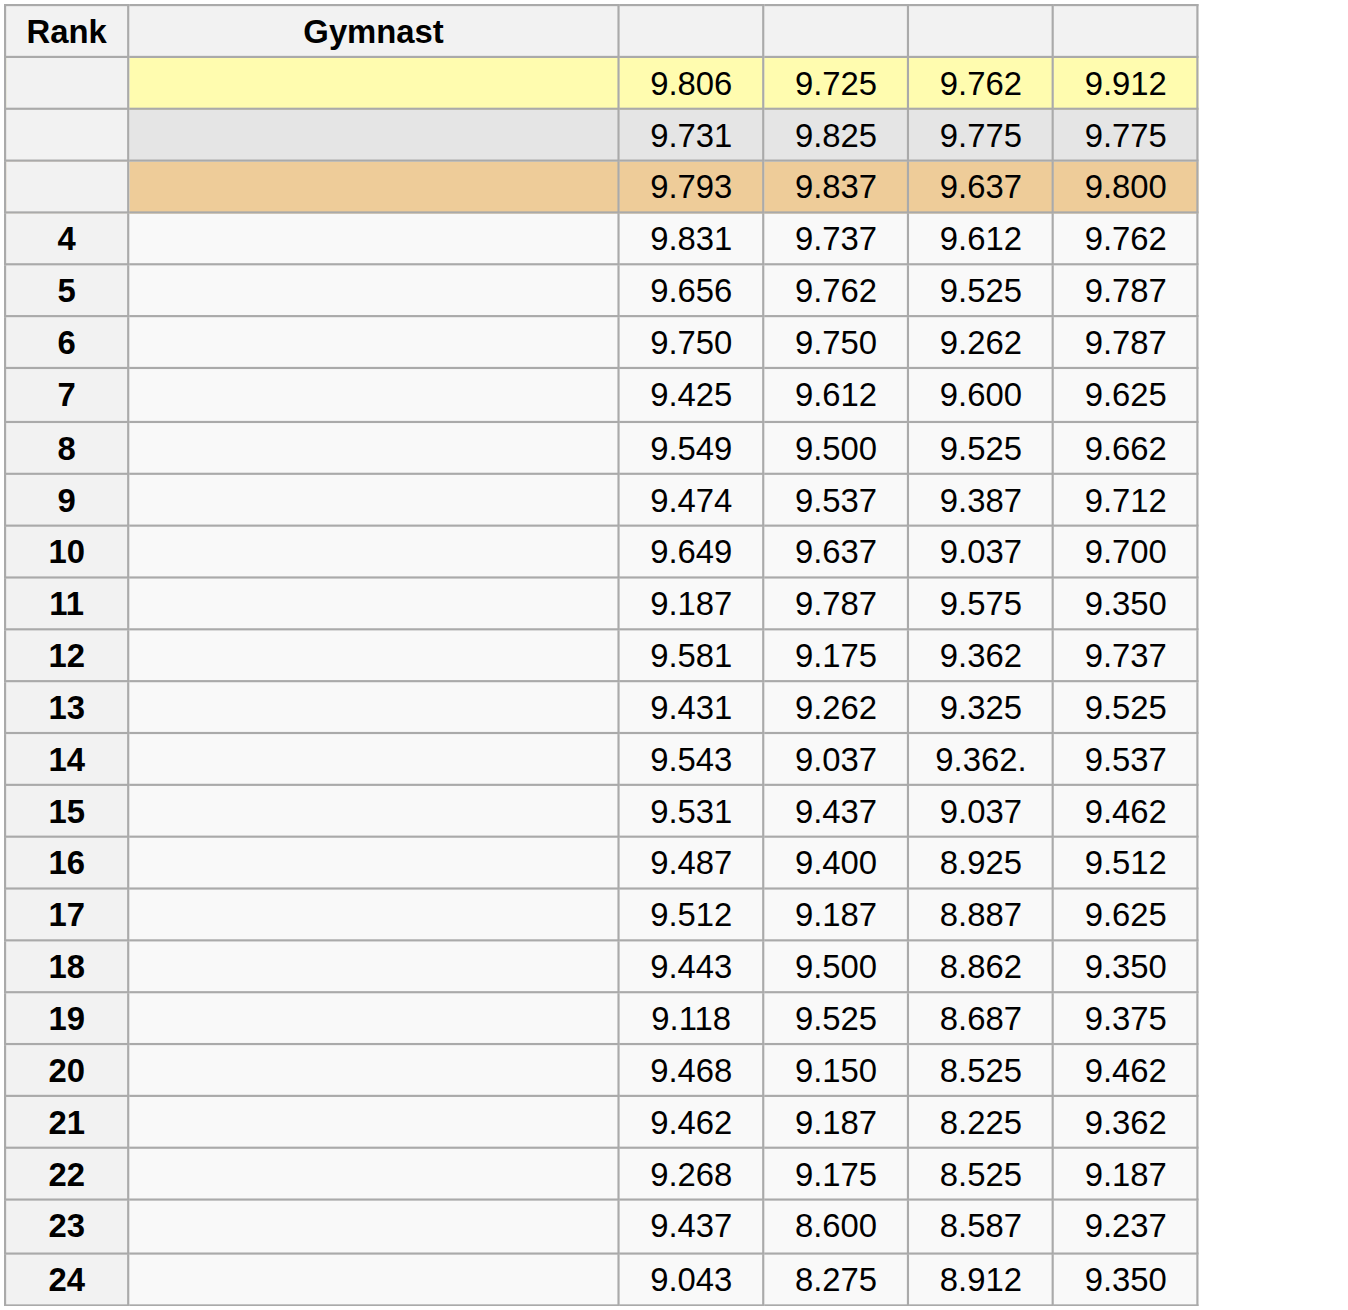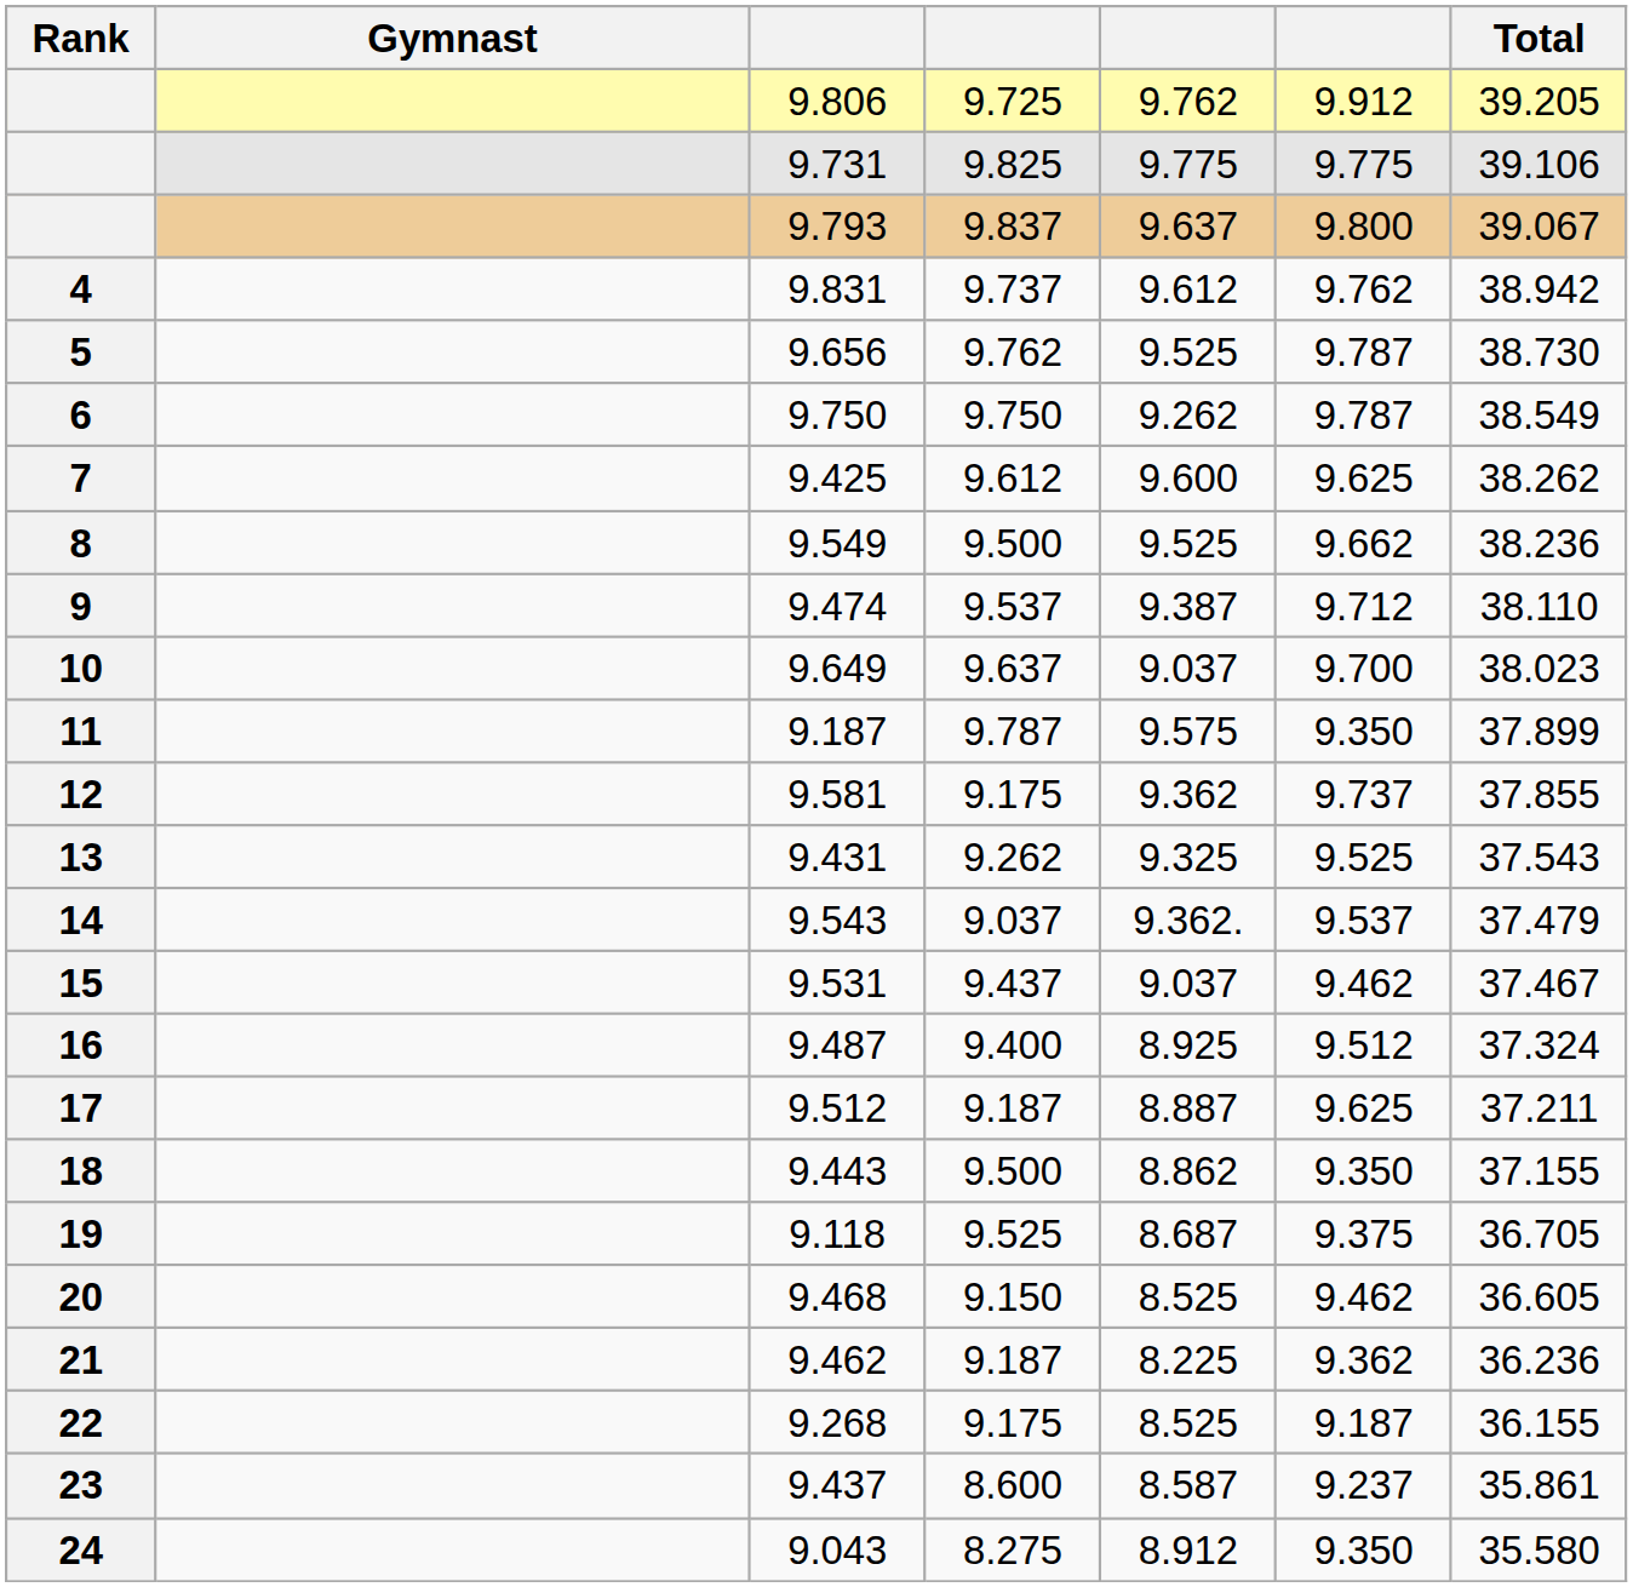 <table class="wikitable sortable" style="text-align:center; font-size:95%">
 <tr>
 <th scope="col" style="width:50px;">Rank</th>
 <th scope="col" style="width:220px;">Gymnast</th>
 <th scope="col" style="width:60px;"></th>
 <th scope="col" style="width:60px;"></th>
 <th scope="col" style="width:60px;"></th>
 <th scope="col" style="width:60px;"></th>
+<th scope="col" style="width:60px;">Total</th>
 </tr>
 <tr style="background:#fffcaf;">
 <th scope=row style="text-align:center"></th>
 <td align=left></td>
 <td>9.806</td>
 <td>9.725</td>
 <td>9.762</td>
 <td>9.912</td>
+<td>39.205</td>
 </tr>
 <tr style="background:#e5e5e5;">
 <th scope=row style="text-align:center"></th>
 <td align=left></td>
 <td>9.731</td>
 <td>9.825</td>
 <td>9.775</td>
 <td>9.775</td>
+<td>39.106</td>
 </tr>
 <tr style="background:#ec9;">
 <th scope=row style="text-align:center"></th>
 <td align=left></td>
 <td>9.793</td>
 <td>9.837</td>
 <td>9.637</td>
 <td>9.800</td>
+<td>39.067</td>
 </tr>
 <tr>
 <th scope=row style="text-align:center">4</th>
 <td align=left></td>
 <td>9.831</td>
 <td>9.737</td>
 <td>9.612</td>
 <td>9.762</td>
+<td>38.942</td>
 </tr>
 <tr>
 <th scope=row style="text-align:center">5</th>
 <td align=left></td>
 <td>9.656</td>
 <td>9.762</td>
 <td>9.525</td>
 <td>9.787</td>
+<td>38.730</td>
 </tr>
 <tr>
 <th scope=row style="text-align:center">6</th>
 <td align=left></td>
 <td>9.750</td>
 <td>9.750</td>
 <td>9.262</td>
 <td>9.787</td>
+<td>38.549</td>
 </tr>
 <tr>
 <th scope=row style="text-align:center">7</th>
 <td align=left></td>
 <td>9.425</td>
 <td>9.612</td>
 <td>9.600</td>
 <td>9.625</td>
+<td>38.262</td>
 </tr>
 <tr>
 <th scope=row style="text-align:center">8</th>
 <td align=left></td>
 <td>9.549</td>
 <td>9.500</td>
 <td>9.525</td>
 <td>9.662</td>
+<td>38.236</td>
 </tr>
 <tr>
 <th scope=row style="text-align:center">9</th>
 <td align=left></td>
 <td>9.474</td>
 <td>9.537</td>
 <td>9.387</td>
 <td>9.712</td>
+<td>38.110</td>
 </tr>
 <tr>
 <th scope=row style="text-align:center">10</th>
 <td align=left></td>
 <td>9.649</td>
 <td>9.637</td>
 <td>9.037</td>
 <td>9.700</td>
+<td>38.023</td>
 </tr>
 <tr>
 <th scope=row style="text-align:center">11</th>
 <td align=left></td>
 <td>9.187</td>
 <td>9.787</td>
 <td>9.575</td>
 <td>9.350</td>
+<td>37.899</td>
 </tr>
 <tr>
 <th scope=row style="text-align:center">12</th>
 <td align=left></td>
 <td>9.581</td>
 <td>9.175</td>
 <td>9.362</td>
 <td>9.737</td>
+<td>37.855</td>
 </tr>
 <tr>
 <th scope=row style="text-align:center">13</th>
 <td align=left></td>
 <td>9.431</td>
 <td>9.262</td>
 <td>9.325</td>
 <td>9.525</td>
+<td>37.543</td>
 </tr>
 <tr>
 <th scope=row style="text-align:center">14</th>
 <td align=left></td>
 <td>9.543</td>
 <td>9.037</td>
 <td>9.362.</td>
 <td>9.537</td>
+<td>37.479</td>
 </tr>
 <tr>
 <th scope=row style="text-align:center">15</th>
 <td align=left></td>
 <td>9.531</td>
 <td>9.437</td>
 <td>9.037</td>
 <td>9.462</td>
+<td>37.467</td>
 </tr>
 <tr>
 <th scope=row style="text-align:center">16</th>
 <td align=left></td>
 <td>9.487</td>
 <td>9.400</td>
 <td>8.925</td>
 <td>9.512</td>
+<td>37.324</td>
 </tr>
 <tr>
 <th scope=row style="text-align:center">17</th>
 <td align=left></td>
 <td>9.512</td>
 <td>9.187</td>
 <td>8.887</td>
 <td>9.625</td>
+<td>37.211</td>
 </tr>
 <tr>
 <th scope=row style="text-align:center">18</th>
 <td align=left></td>
 <td>9.443</td>
 <td>9.500</td>
 <td>8.862</td>
 <td>9.350</td>
+<td>37.155</td>
 </tr>
 <tr>
 <th scope=row style="text-align:center">19</th>
 <td align=left></td>
 <td>9.118</td>
 <td>9.525</td>
 <td>8.687</td>
 <td>9.375</td>
+<td>36.705</td>
 </tr>
 <tr>
 <th scope=row style="text-align:center">20</th>
 <td align=left></td>
 <td>9.468</td>
 <td>9.150</td>
 <td>8.525</td>
 <td>9.462</td>
+<td>36.605</td>
 </tr>
 <tr>
 <th scope=row style="text-align:center">21</th>
 <td align=left></td>
 <td>9.462</td>
 <td>9.187</td>
 <td>8.225</td>
 <td>9.362</td>
+<td>36.236</td>
 </tr>
 <tr>
 <th scope=row style="text-align:center">22</th>
 <td align=left></td>
 <td>9.268</td>
 <td>9.175</td>
 <td>8.525</td>
 <td>9.187</td>
+<td>36.155</td>
 </tr>
 <tr>
 <th scope=row style="text-align:center">23</th>
 <td align=left></td>
 <td>9.437</td>
 <td>8.600</td>
 <td>8.587</td>
 <td>9.237</td>
+<td>35.861</td>
 </tr>
 <tr>
 <th scope=row style="text-align:center">24</th>
 <td align=left></td>
 <td>9.043</td>
 <td>8.275</td>
 <td>8.912</td>
 <td>9.350</td>
+<td>35.580</td>
 </tr>
 </table>
